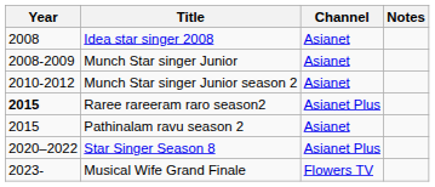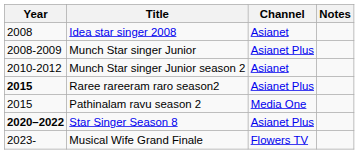 <table class="wikitable" style="font-size: 95%;">
 <tr>
 <th>Year</th>
 <th>Title</th>
 <th>Channel</th>
 <th>Notes</th>
 </tr>
 <tr>
 <td>2008</td>
 <td><a href='#'>Idea star singer 2008</a></td>
 <td><a href='#'>Asianet</a></td>
 <td></td>
 </tr>
 <tr>
 <td>2008-2009</td>
 <td>Munch Star singer Junior</td>
-<td><a href='#'>Asianet</a></td>
+<td><a href='#'>Asianet Plus</a></td>
 <td></td>
 </tr>
 <tr>
 <td>2010-2012</td>
 <td>Munch Star singer Junior season 2</td>
 <td><a href='#'>Asianet</a></td>
 <td></td>
 </tr>
 <tr>
 <td><strong>2015</strong></td>
 <td>Raree rareeram raro season2</td>
 <td><a href='#'>Asianet Plus</a></td>
 <td></td>
 </tr>
 <tr>
 <td>2015</td>
 <td>Pathinalam ravu season 2</td>
-<td><a href='#'>Asianet</a></td>
+<td><a href='#'>Media One</a></td>
 <td></td>
 </tr>
 <tr>
-<td>2020–2022</td>
+<td><strong>2020–2022</strong></td>
 <td><a href='#'>Star Singer Season 8</a></td>
 <td><a href='#'>Asianet Plus</a></td>
 <td></td>
 </tr>
 <tr>
 <td>2023-</td>
 <td>Musical Wife Grand Finale</td>
 <td><a href='#'>Flowers TV</a></td>
 <td></td>
 </tr>
 </table>
